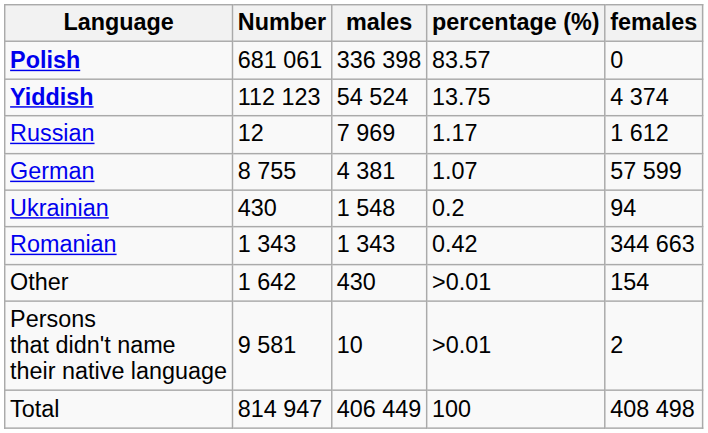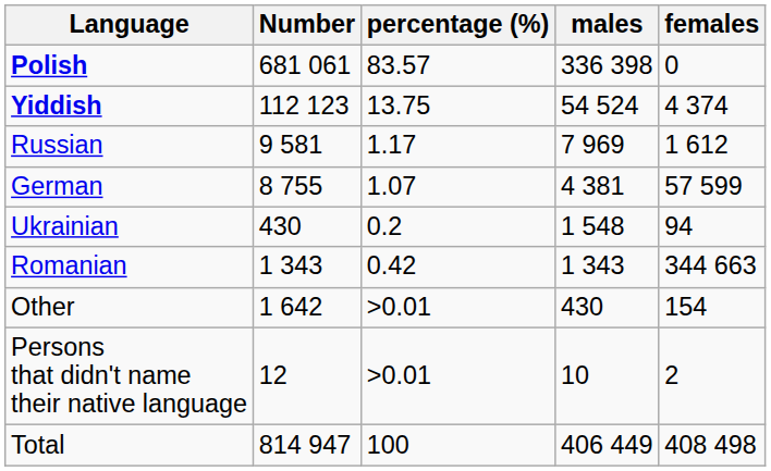 <table align="center" class="wikitable plainlinks TablePager">
 <tr>
 <th>Language</th>
 <th>Number</th>
+<th>percentage (%)</th>
 <th>males</th>
-<th>percentage (%)</th>
 <th>females</th>
 </tr>
 <tr ---->
 <td><strong><a href='#'>Polish</a></strong></td>
 <td>681 061</td>
+<td>83.57</td>
 <td>336 398</td>
-<td>83.57</td>
 <td>0</td>
 </tr>
 <tr ---->
 <td><strong><a href='#'>Yiddish</a></strong></td>
 <td>112 123</td>
+<td>13.75</td>
 <td>54 524</td>
-<td>13.75</td>
 <td>4 374</td>
 </tr>
 <tr ---->
 <td><a href='#'>Russian</a></td>
-<td>12</td>
+<td>9 581</td>
+<td>1.17</td>
 <td>7 969</td>
-<td>1.17</td>
 <td>1 612</td>
 </tr>
 <tr ---->
 <td><a href='#'>German</a></td>
 <td>8 755</td>
+<td>1.07</td>
 <td>4 381</td>
-<td>1.07</td>
 <td>57 599</td>
 </tr>
 <tr ---->
 <td><a href='#'>Ukrainian</a></td>
 <td>430</td>
+<td>0.2</td>
 <td>1 548</td>
-<td>0.2</td>
 <td>94</td>
 </tr>
 <tr ---->
 <td><a href='#'>Romanian</a></td>
 <td>1 343</td>
+<td>0.42</td>
 <td>1 343</td>
-<td>0.42</td>
 <td>344 663</td>
 </tr>
 <tr ---->
 <td>Other</td>
 <td>1 642</td>
+<td>>0.01</td>
 <td>430</td>
-<td>>0.01</td>
 <td>154</td>
 </tr>
 <tr ---->
 <td>Persons <br>that didn't name<br> their native language</td>
-<td>9 581</td>
+<td>12</td>
+<td>>0.01</td>
 <td>10</td>
-<td>>0.01</td>
 <td>2</td>
 </tr>
 <tr ---->
 <td>Total</td>
 <td>814 947</td>
+<td>100</td>
 <td>406 449</td>
-<td>100</td>
 <td>408 498</td>
 </tr>
 </table>
